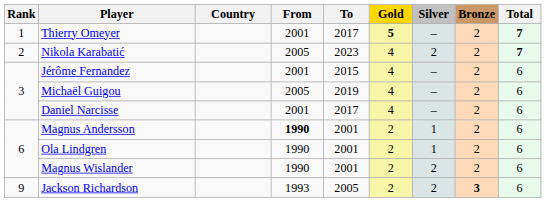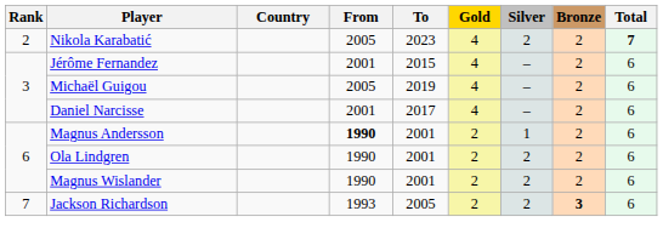 <table class="wikitable plainrowheaders" width=80% style="text-align:center;">
 <tr style="background-color:#EDEDED;">
 <th class="hintergrundfarbe5" style="width:1em">Rank</th>
 <th class="hintergrundfarbe5">Player</th>
 <th class="hintergrundfarbe5">Country</th>
 <th class="hintergrundfarbe5">From</th>
 <th class="hintergrundfarbe5">To</th>
 <th style="background:    gold; width:8%">Gold</th>
 <th style="background:  silver; width:8%">Silver</th>
 <th style="background: #CC9966; width:8%">Bronze</th>
 <th class="hintergrundfarbe5" style="width:8%">Total</th>
-</tr>
-<tr>
-<td>1</td>
-<td align="left"><a href='#'>Thierry Omeyer</a></td>
-<td align="left"></td>
-<td>2001</td>
-<td>2017</td>
-<td bgcolor="#F7F6A8"><strong>5</strong></td>
-<td bgcolor="#DCE5E5">–</td>
-<td bgcolor="#FFDAB9">2</td>
-<td bgcolor="#E7FAEC"><strong>7</strong></td>
 </tr>
 <tr align="center">
 <td>2</td>
 <td align="left"><a href='#'>Nikola Karabatić</a></td>
 <td align="left"></td>
 <td>2005</td>
 <td>2023</td>
 <td bgcolor="#F7F6A8">4</td>
 <td bgcolor="#DCE5E5">2</td>
 <td bgcolor="#FFDAB9">2</td>
 <td bgcolor="#E7FAEC"><strong>7</strong></td>
 </tr>
 <tr align="center">
 <td rowspan="3">3</td>
 <td align="left"><a href='#'>Jérôme Fernandez</a></td>
 <td align="left"></td>
 <td>2001</td>
 <td>2015</td>
 <td bgcolor="#F7F6A8">4</td>
 <td bgcolor="#DCE5E5">–</td>
 <td bgcolor="#FFDAB9">2</td>
 <td bgcolor="#E7FAEC">6</td>
 </tr>
 <tr align="center">
 <td align="left"><a href='#'>Michaël Guigou</a></td>
 <td align="left"></td>
 <td>2005</td>
 <td>2019</td>
 <td bgcolor="#F7F6A8">4</td>
 <td bgcolor="#DCE5E5">–</td>
 <td bgcolor="#FFDAB9">2</td>
 <td bgcolor="#E7FAEC">6</td>
 </tr>
 <tr align="center">
 <td align="left"><a href='#'>Daniel Narcisse</a></td>
 <td align="left"></td>
 <td>2001</td>
 <td>2017</td>
 <td bgcolor="#F7F6A8">4</td>
 <td bgcolor="#DCE5E5">–</td>
 <td bgcolor="#FFDAB9">2</td>
 <td bgcolor="#E7FAEC">6</td>
 </tr>
 <tr align="center">
 <td rowspan="3">6</td>
 <td align="left"><a href='#'>Magnus Andersson</a></td>
 <td align="left"></td>
 <td><strong>1990</strong></td>
 <td>2001</td>
 <td bgcolor="#F7F6A8">2</td>
 <td bgcolor="#DCE5E5">1</td>
 <td bgcolor="#FFDAB9">2</td>
 <td bgcolor="#E7FAEC">6</td>
 </tr>
 <tr align="center">
 <td align="left"><a href='#'>Ola Lindgren</a></td>
 <td align="left"></td>
 <td>1990</td>
 <td>2001</td>
 <td bgcolor="#F7F6A8">2</td>
-<td bgcolor="#DCE5E5">1</td>
+<td bgcolor="#DCE5E5">2</td>
 <td bgcolor="#FFDAB9">2</td>
 <td bgcolor="#E7FAEC">6</td>
 </tr>
 <tr align="center">
 <td align="left"><a href='#'>Magnus Wislander</a></td>
 <td align="left"></td>
 <td>1990</td>
 <td>2001</td>
 <td bgcolor="#F7F6A8">2</td>
 <td bgcolor="#DCE5E5">2</td>
 <td bgcolor="#FFDAB9">2</td>
 <td bgcolor="#E7FAEC">6</td>
 </tr>
 <tr align="center">
-<td>9</td>
+<td>7</td>
 <td align="left"><a href='#'>Jackson Richardson</a></td>
 <td align="left"></td>
 <td>1993</td>
 <td>2005</td>
 <td bgcolor="#F7F6A8">2</td>
 <td bgcolor="#DCE5E5">2</td>
 <td bgcolor="#FFDAB9"><strong>3</strong></td>
 <td bgcolor="#E7FAEC">6</td>
 </tr>
 </table>
